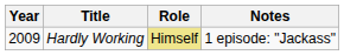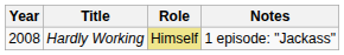 <table class = "wikitable sortable">
 <tr>
 <th>Year</th>
 <th>Title</th>
 <th>Role</th>
 <th>Notes</th>
 </tr>
 <tr>
-<td>2009</td>
+<td>2008</td>
 <td><em>Hardly Working</em></td>
 <td style="background: khaki;">Himself</td>
 <td>1 episode: "Jackass"</td>
 </tr>
 </table>
